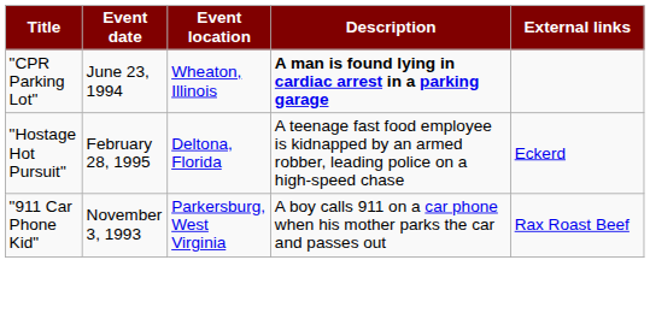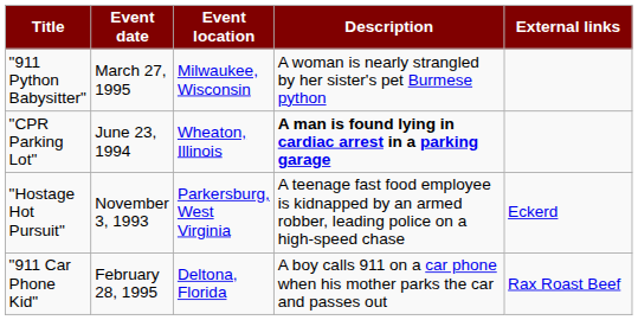 <table class="wikitable" style="width: 100%;">
 <tr>
 <th style="background: #800000; color: #FFFFFF; width: 10%;">Title</th>
 <th style="background: #800000; color: #FFFFFF; width: 7%;">Event date</th>
 <th style="background: #800000; color: #FFFFFF; width: 7%;">Event location</th>
 <th style="background: #800000; color: #FFFFFF; width: 36%;">Description</th>
 <th style="background: #800000; color: #FFFFFF; width: 20%;">External links</th>
+</tr>
+<tr>
+<td>"911 Python Babysitter"</td>
+<td>March 27, 1995</td>
+<td><a href='#'>Milwaukee, Wisconsin</a></td>
+<td>A woman is nearly strangled by her sister's pet <a href='#'>Burmese python</a></td>
+<td></td>
 </tr>
 <tr>
 <td>"CPR Parking Lot"</td>
 <td>June 23, 1994</td>
 <td><a href='#'>Wheaton, Illinois</a></td>
 <td><strong>A man is found lying in <a href='#'>cardiac arrest</a> in a <a href='#'>parking garage</a></strong></td>
 <td></td>
 </tr>
 <tr>
 <td>"Hostage Hot Pursuit"</td>
-<td>February 28, 1995</td>
-<td><a href='#'>Deltona, Florida</a></td>
+<td>November 3, 1993</td>
+<td><a href='#'>Parkersburg, West Virginia</a></td>
 <td>A teenage fast food employee is kidnapped by an armed robber, leading police on a high-speed chase</td>
 <td><a href='#'>Eckerd</a> </td>
 </tr>
 <tr>
 <td>"911 Car Phone Kid"</td>
-<td>November 3, 1993</td>
-<td><a href='#'>Parkersburg, West Virginia</a></td>
+<td>February 28, 1995</td>
+<td><a href='#'>Deltona, Florida</a></td>
 <td>A boy calls 911 on a <a href='#'>car phone</a> when his mother parks the car and passes out</td>
 <td><a href='#'>Rax Roast Beef</a> </td>
 </tr>
 </table>
